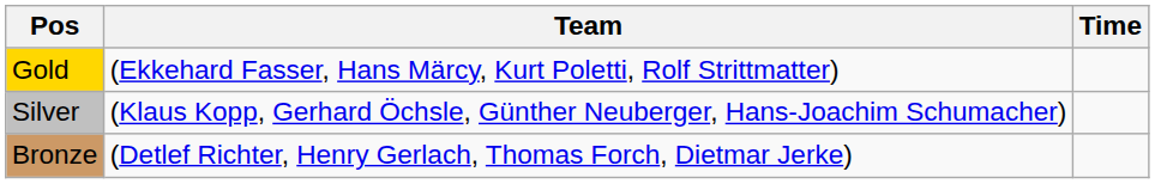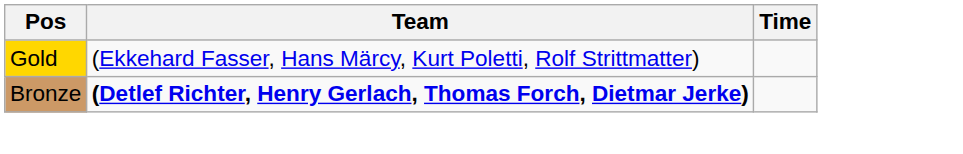 <table class="wikitable">
 <tr>
 <th>Pos</th>
 <th>Team</th>
 <th>Time</th>
 </tr>
 <tr>
 <td style="background:gold">Gold</td>
 <td> (<a href='#'>Ekkehard Fasser</a>, <a href='#'>Hans Märcy</a>, <a href='#'>Kurt Poletti</a>, <a href='#'>Rolf Strittmatter</a>)</td>
 <td></td>
 </tr>
 <tr>
-<td style="background:silver">Silver</td>
-<td> (<a href='#'>Klaus Kopp</a>, <a href='#'>Gerhard Öchsle</a>, <a href='#'>Günther Neuberger</a>, <a href='#'>Hans-Joachim Schumacher</a>)</td>
-<td></td>
-</tr>
-<tr>
 <td style="background:#cc9966">Bronze</td>
-<td> (<a href='#'>Detlef Richter</a>, <a href='#'>Henry Gerlach</a>, <a href='#'>Thomas Forch</a>, <a href='#'>Dietmar Jerke</a>)</td>
+<td><strong> (<a href='#'>Detlef Richter</a>, <a href='#'>Henry Gerlach</a>, <a href='#'>Thomas Forch</a>, <a href='#'>Dietmar Jerke</a>)</strong></td>
 <td></td>
 </tr>
 </table>
